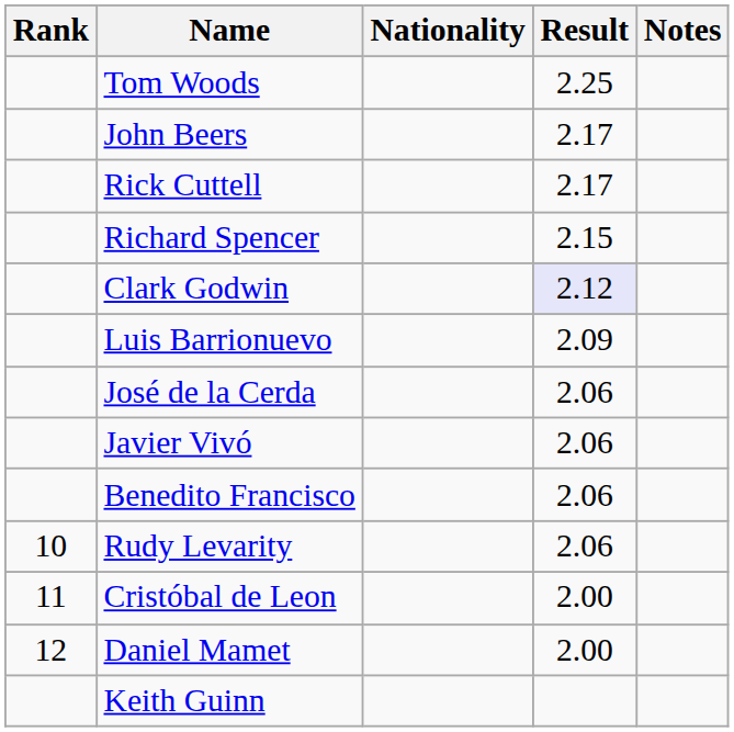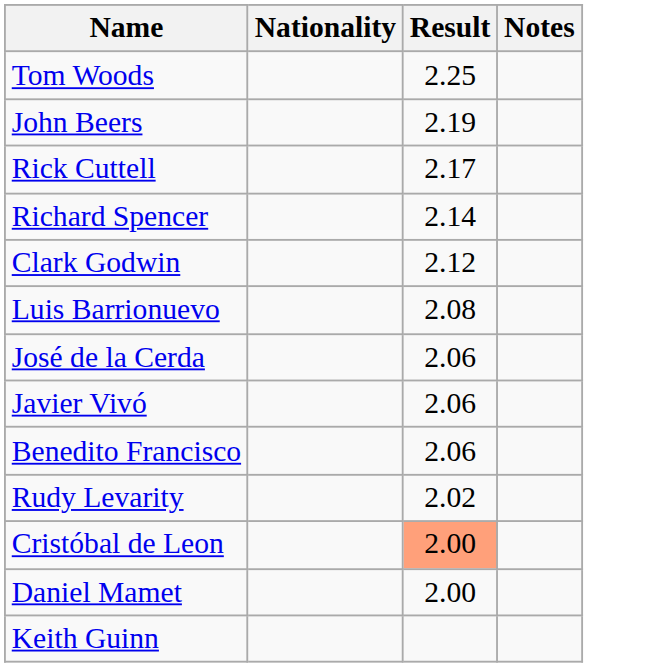 <table class="wikitable sortable" style="text-align:center">
 <tr>
-<th>Rank</th>
 <th>Name</th>
 <th>Nationality</th>
 <th>Result</th>
 <th>Notes</th>
 </tr>
 <tr>
-<td></td>
 <td align=left><a href='#'>Tom Woods</a></td>
 <td align=left></td>
 <td>2.25</td>
 <td></td>
 </tr>
 <tr>
-<td></td>
 <td align=left><a href='#'>John Beers</a></td>
 <td align=left></td>
-<td>2.17</td>
+<td>2.19</td>
 <td></td>
 </tr>
 <tr>
-<td></td>
 <td align=left><a href='#'>Rick Cuttell</a></td>
 <td align=left></td>
 <td>2.17</td>
 <td></td>
 </tr>
 <tr>
-<td></td>
 <td align=left><a href='#'>Richard Spencer</a></td>
 <td align=left></td>
-<td>2.15</td>
+<td>2.14</td>
 <td></td>
 </tr>
 <tr>
-<td></td>
 <td align=left><a href='#'>Clark Godwin</a></td>
 <td align=left></td>
-<td style="background: lavender;">2.12</td>
+<td>2.12</td>
 <td></td>
 </tr>
 <tr>
-<td></td>
 <td align=left><a href='#'>Luis Barrionuevo</a></td>
 <td align=left></td>
-<td>2.09</td>
+<td>2.08</td>
 <td></td>
 </tr>
 <tr>
-<td></td>
 <td align=left><a href='#'>José de la Cerda</a></td>
 <td align=left></td>
 <td>2.06</td>
 <td></td>
 </tr>
 <tr>
-<td></td>
 <td align=left><a href='#'>Javier Vivó</a></td>
 <td align=left></td>
 <td>2.06</td>
 <td></td>
 </tr>
 <tr>
-<td></td>
 <td align=left><a href='#'>Benedito Francisco</a></td>
 <td align=left></td>
 <td>2.06</td>
 <td></td>
 </tr>
 <tr>
-<td>10</td>
 <td align=left><a href='#'>Rudy Levarity</a></td>
 <td align=left></td>
-<td>2.06</td>
+<td>2.02</td>
 <td></td>
 </tr>
 <tr>
-<td>11</td>
 <td align=left><a href='#'>Cristóbal de Leon</a></td>
 <td align=left></td>
-<td>2.00</td>
+<td style="background: lightsalmon;">2.00</td>
 <td></td>
 </tr>
 <tr>
-<td>12</td>
 <td align=left><a href='#'>Daniel Mamet</a></td>
 <td align=left></td>
 <td>2.00</td>
 <td></td>
 </tr>
 <tr>
-<td></td>
 <td align=left><a href='#'>Keith Guinn</a></td>
 <td align=left></td>
 <td></td>
 <td></td>
 </tr>
 </table>
